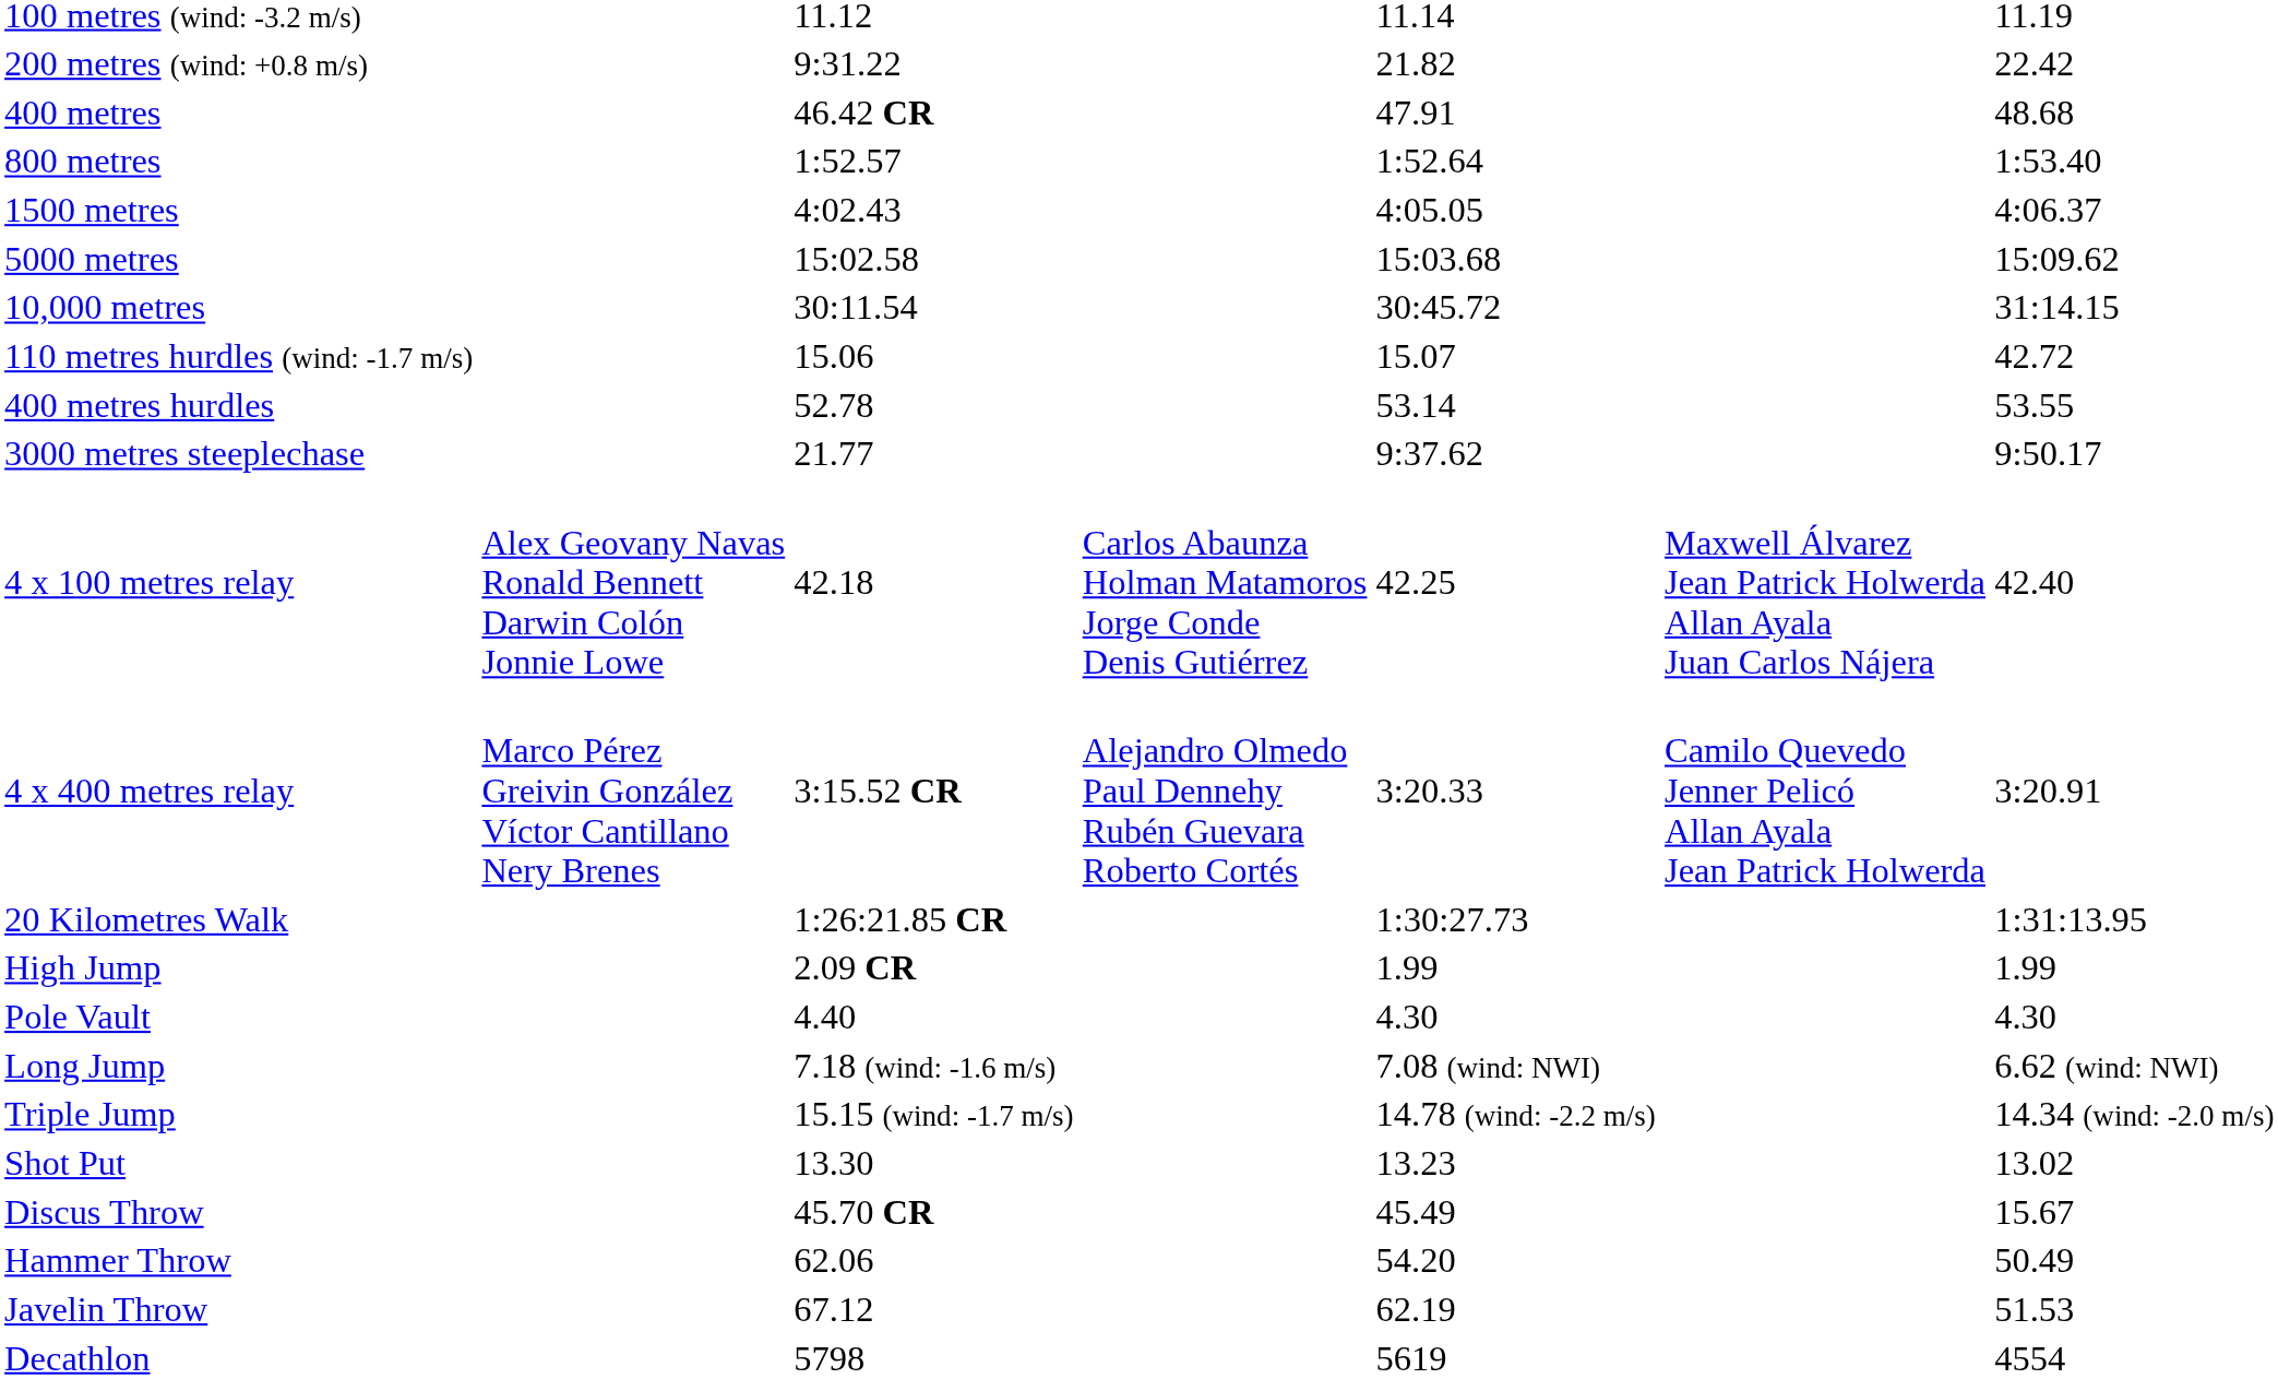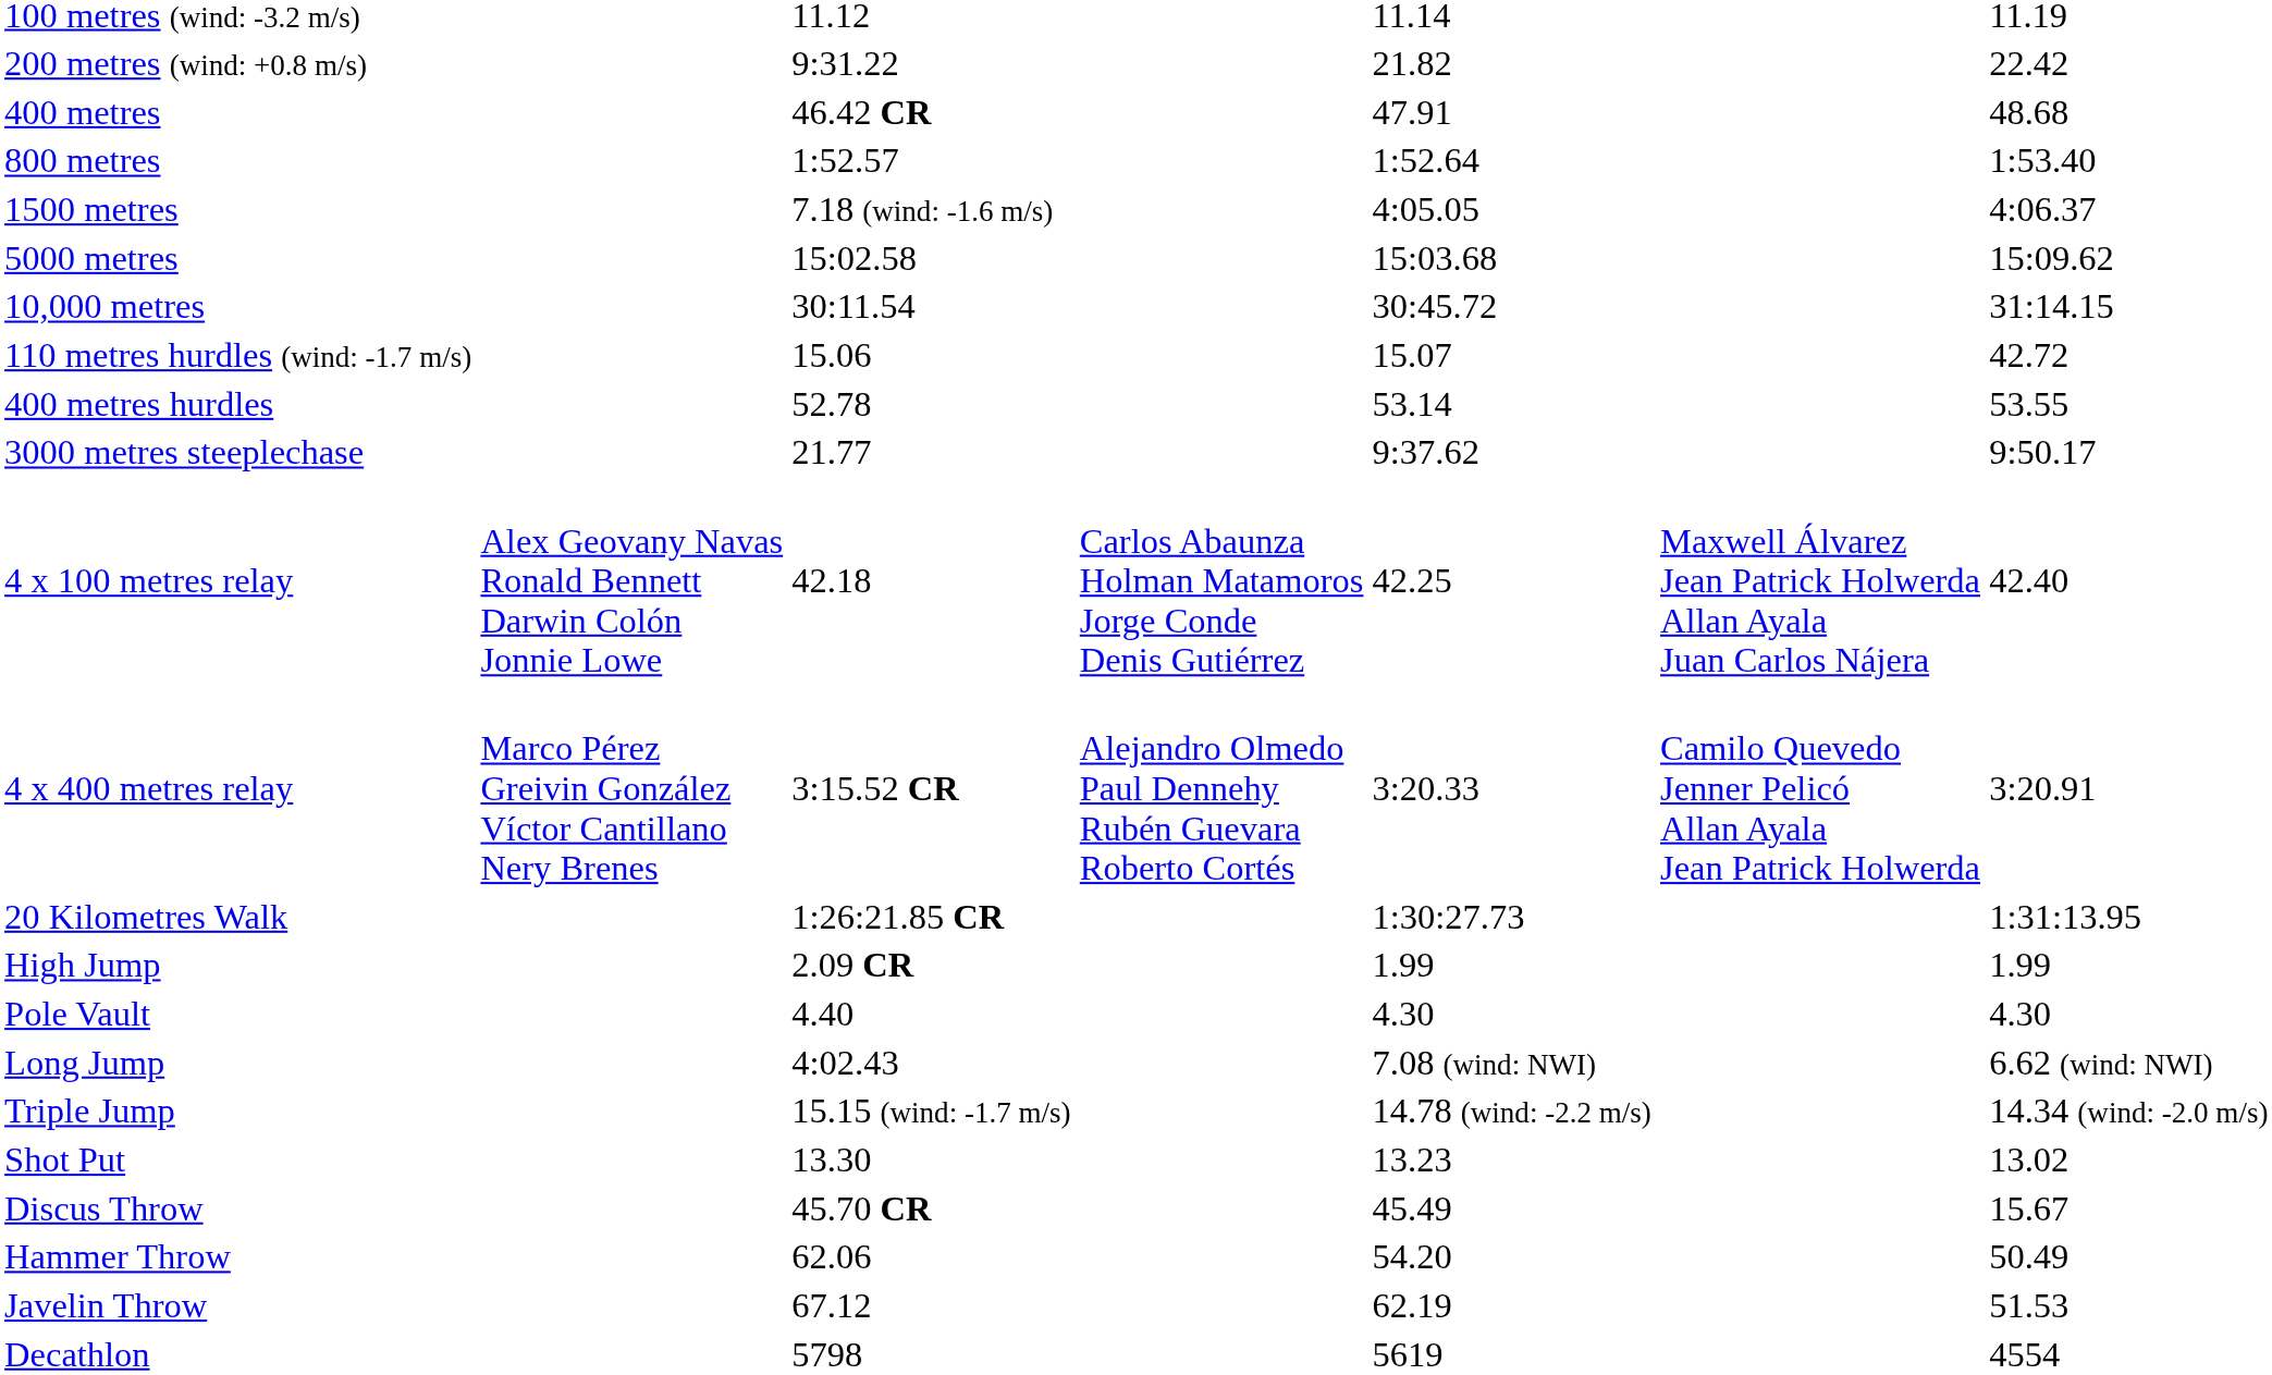 <table>
 <tr>
 <td><a href='#'>100 metres</a> <small>(wind: -3.2 m/s)</small></td>
 <td></td>
 <td>11.12</td>
 <td></td>
 <td>11.14</td>
 <td></td>
 <td>11.19</td>
 </tr>
 <tr>
 <td><a href='#'>200 metres</a> <small>(wind: +0.8 m/s)</small></td>
 <td></td>
 <td>9:31.22</td>
 <td></td>
 <td>21.82</td>
 <td></td>
 <td>22.42</td>
 </tr>
 <tr>
 <td><a href='#'>400 metres</a></td>
 <td></td>
 <td>46.42 <strong>CR</strong></td>
 <td></td>
 <td>47.91</td>
 <td></td>
 <td>48.68</td>
 </tr>
 <tr>
 <td><a href='#'>800 metres</a></td>
 <td></td>
 <td>1:52.57</td>
 <td></td>
 <td>1:52.64</td>
 <td></td>
 <td>1:53.40</td>
 </tr>
 <tr>
 <td><a href='#'>1500 metres</a></td>
 <td></td>
-<td>4:02.43</td>
+<td>7.18 <small>(wind: -1.6 m/s)</small></td>
 <td></td>
 <td>4:05.05</td>
 <td></td>
 <td>4:06.37</td>
 </tr>
 <tr>
 <td><a href='#'>5000 metres</a></td>
 <td></td>
 <td>15:02.58</td>
 <td></td>
 <td>15:03.68</td>
 <td></td>
 <td>15:09.62</td>
 </tr>
 <tr>
 <td><a href='#'>10,000 metres</a></td>
 <td></td>
 <td>30:11.54</td>
 <td></td>
 <td>30:45.72</td>
 <td></td>
 <td>31:14.15</td>
 </tr>
 <tr>
 <td><a href='#'>110 metres hurdles</a> <small>(wind: -1.7 m/s)</small></td>
 <td></td>
 <td>15.06</td>
 <td></td>
 <td>15.07</td>
 <td></td>
 <td>42.72</td>
 </tr>
 <tr>
 <td><a href='#'>400 metres hurdles</a></td>
 <td></td>
 <td>52.78</td>
 <td></td>
 <td>53.14</td>
 <td></td>
 <td>53.55</td>
 </tr>
 <tr>
 <td><a href='#'>3000 metres steeplechase</a></td>
 <td></td>
 <td>21.77</td>
 <td></td>
 <td>9:37.62</td>
 <td></td>
 <td>9:50.17</td>
 </tr>
 <tr>
 <td><a href='#'>4 x 100 metres relay</a></td>
 <td> <br> <a href='#'>Alex Geovany Navas</a> <br> <a href='#'>Ronald Bennett</a> <br> <a href='#'>Darwin Colón</a> <br> <a href='#'>Jonnie Lowe</a></td>
 <td>42.18</td>
 <td> <br> <a href='#'>Carlos Abaunza</a> <br> <a href='#'>Holman Matamoros</a> <br> <a href='#'>Jorge Conde</a> <br> <a href='#'>Denis Gutiérrez</a></td>
 <td>42.25</td>
 <td> <br> <a href='#'>Maxwell Álvarez</a> <br> <a href='#'>Jean Patrick Holwerda</a> <br> <a href='#'>Allan Ayala</a> <br> <a href='#'>Juan Carlos Nájera</a></td>
 <td>42.40</td>
 </tr>
 <tr>
 <td><a href='#'>4 x 400 metres relay</a></td>
 <td> <br> <a href='#'>Marco Pérez</a> <br> <a href='#'>Greivin González</a> <br> <a href='#'>Víctor Cantillano</a> <br> <a href='#'>Nery Brenes</a></td>
 <td>3:15.52 <strong>CR</strong></td>
 <td> <br> <a href='#'>Alejandro Olmedo</a> <br> <a href='#'>Paul Dennehy</a> <br> <a href='#'>Rubén Guevara</a> <br> <a href='#'>Roberto Cortés</a></td>
 <td>3:20.33</td>
 <td> <br> <a href='#'>Camilo Quevedo</a> <br> <a href='#'>Jenner Pelicó</a> <br> <a href='#'>Allan Ayala</a> <br> <a href='#'>Jean Patrick Holwerda</a></td>
 <td>3:20.91</td>
 </tr>
 <tr>
 <td><a href='#'>20 Kilometres Walk</a></td>
 <td></td>
 <td>1:26:21.85 <strong>CR</strong></td>
 <td></td>
 <td>1:30:27.73</td>
 <td></td>
 <td>1:31:13.95</td>
 </tr>
 <tr>
 <td><a href='#'>High Jump</a></td>
 <td></td>
 <td>2.09 <strong>CR</strong></td>
 <td></td>
 <td>1.99</td>
 <td></td>
 <td>1.99</td>
 </tr>
 <tr>
 <td><a href='#'>Pole Vault</a></td>
 <td></td>
 <td>4.40</td>
 <td></td>
 <td>4.30</td>
 <td></td>
 <td>4.30</td>
 </tr>
 <tr>
 <td><a href='#'>Long Jump</a></td>
 <td></td>
-<td>7.18 <small>(wind: -1.6 m/s)</small></td>
+<td>4:02.43</td>
 <td></td>
 <td>7.08 <small>(wind: NWI)</small></td>
 <td></td>
 <td>6.62 <small>(wind: NWI)</small></td>
 </tr>
 <tr>
 <td><a href='#'>Triple Jump</a></td>
 <td></td>
 <td>15.15 <small>(wind: -1.7 m/s)</small></td>
 <td></td>
 <td>14.78 <small>(wind: -2.2 m/s)</small></td>
 <td></td>
 <td>14.34 <small>(wind: -2.0 m/s)</small></td>
 </tr>
 <tr>
 <td><a href='#'>Shot Put</a></td>
 <td></td>
 <td>13.30</td>
 <td></td>
 <td>13.23</td>
 <td></td>
 <td>13.02</td>
 </tr>
 <tr>
 <td><a href='#'>Discus Throw</a></td>
 <td></td>
 <td>45.70 <strong>CR</strong></td>
 <td></td>
 <td>45.49</td>
 <td></td>
 <td>15.67</td>
 </tr>
 <tr>
 <td><a href='#'>Hammer Throw</a></td>
 <td></td>
 <td>62.06</td>
 <td></td>
 <td>54.20</td>
 <td></td>
 <td>50.49</td>
 </tr>
 <tr>
 <td><a href='#'>Javelin Throw</a></td>
 <td></td>
 <td>67.12</td>
 <td></td>
 <td>62.19</td>
 <td></td>
 <td>51.53</td>
 </tr>
 <tr>
 <td><a href='#'>Decathlon</a></td>
 <td></td>
 <td>5798</td>
 <td></td>
 <td>5619</td>
 <td></td>
 <td>4554</td>
 </tr>
 </table>
